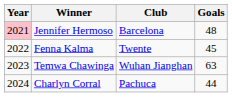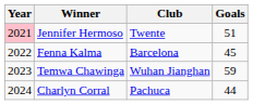 <table class="wikitable">
 <tr>
 <th>Year</th>
 <th>Winner</th>
 <th>Club</th>
 <th>Goals</th>
 </tr>
 <tr>
 <td align="center" style="background: pink;">2021</td>
 <td> <a href='#'>Jennifer Hermoso</a></td>
-<td> <a href='#'>Barcelona</a></td>
-<td align="center">48</td>
+<td> <a href='#'>Twente</a></td>
+<td align="center">51</td>
 </tr>
 <tr>
 <td align="center">2022</td>
 <td> <a href='#'>Fenna Kalma</a></td>
-<td> <a href='#'>Twente</a></td>
+<td> <a href='#'>Barcelona</a></td>
 <td align="center">45</td>
 </tr>
 <tr>
 <td align="center">2023</td>
 <td> <a href='#'>Temwa Chawinga</a></td>
 <td> <a href='#'>Wuhan Jianghan</a></td>
-<td align="center">63</td>
+<td align="center">59</td>
 </tr>
 <tr>
 <td align="center">2024</td>
 <td> <a href='#'>Charlyn Corral</a></td>
 <td> <a href='#'>Pachuca</a></td>
 <td align="center">44</td>
 </tr>
 </table>
